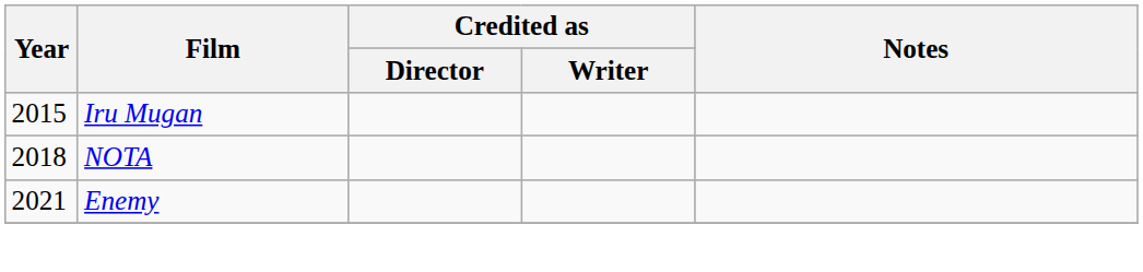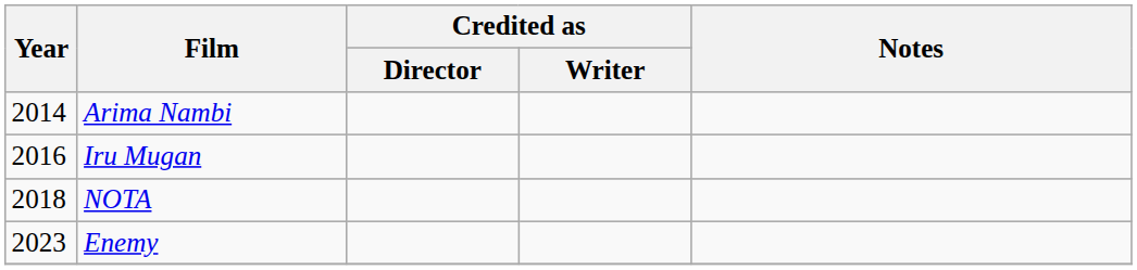 <table class="wikitable sortable">
 <tr>
 <th rowspan="2" style="width:35px;">Year</th>
 <th rowspan="2" style="width:150px;">Film</th>
 <th colspan="2" style="width:195px;">Credited as</th>
 <th rowspan="2" style="text-align:center; width:250px;" class="unsortable">Notes</th>
 </tr>
 <tr>
 <th style="width:65px;">Director</th>
 <th width="65">Writer</th>
 </tr>
 <tr>
-<td>2015</td>
+<td>2014</td>
+<td><em><a href='#'>Arima Nambi</a></em></td>
+<td style="text-align:center;"></td>
+<td style="text-align:center;"></td>
+<td></td>
+</tr>
+<tr>
+<td>2016</td>
 <td><em><a href='#'>Iru Mugan</a></em></td>
 <td style="text-align:center;"></td>
 <td style="text-align:center;"></td>
 <td></td>
 </tr>
 <tr>
 <td>2018</td>
 <td><em><a href='#'>NOTA</a></em></td>
 <td style="text-align:center;"></td>
 <td></td>
 <td></td>
 </tr>
 <tr>
-<td>2021</td>
+<td>2023</td>
 <td><em><a href='#'>Enemy</a></em></td>
 <td style="text-align:center;"></td>
 <td style="text-align:center;"></td>
 <td></td>
 </tr>
 <tr>
 </tr>
 </table>
